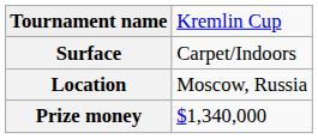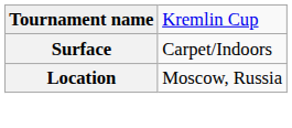 <table class="wikitable">
 <tr>
 <td bgcolor="#EFEFEF"><strong>Tournament name</strong></td>
 <td><a href='#'>Kremlin Cup</a></td>
 </tr>
 <tr>
 <th>Surface</th>
 <td>Carpet/Indoors</td>
 </tr>
 <tr>
 <th>Location</th>
 <td>Moscow, Russia</td>
 </tr>
-<tr>
-<th>Prize money</th>
-<td><a href='#'>$</a>1,340,000</td>
-</tr>
 </table>
